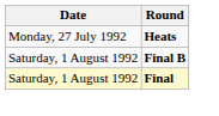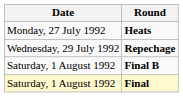 <table class="wikitable">
 <tr>
 <th>Date</th>
 <th>Round</th>
 </tr>
 <tr>
 <td>Monday, 27 July 1992</td>
 <td><strong>Heats</strong></td>
 </tr>
 <tr>
+<td>Wednesday, 29 July 1992</td>
+<td><strong>Repechage</strong></td>
+</tr>
+<tr>
 <td>Saturday, 1 August 1992</td>
 <td><strong>Final B</strong></td>
 </tr>
 <tr>
 <td style=background:lemonchiffon>Saturday, 1 August 1992</td>
 <td style=background:lemonchiffon><strong>Final</strong></td>
 </tr>
 </table>
